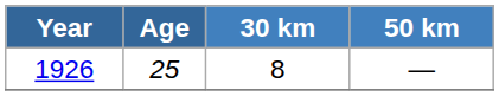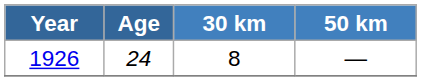 <table class="wikitable" style="font-size:95%; text-align:center; border:grey solid 1px; border-collapse:collapse; background:#ffffff;">
 <tr>
 <th style="background-color:#369; color:white; width:60px;"> Year </th>
 <th style="background-color:#369; color:white; width:40px;"> Age </th>
 <th style="background-color:#4180be; color:white; width:75px;"> 30 km </th>
 <th style="background-color:#4180be; color:white; width:75px;"> 50 km </th>
 </tr>
 <tr>
 <td><a href='#'>1926</a></td>
-<td><em>25</em></td>
+<td><em>24</em></td>
 <td>8</td>
 <td>—</td>
 </tr>
 <tr>
 </tr>
 </table>
